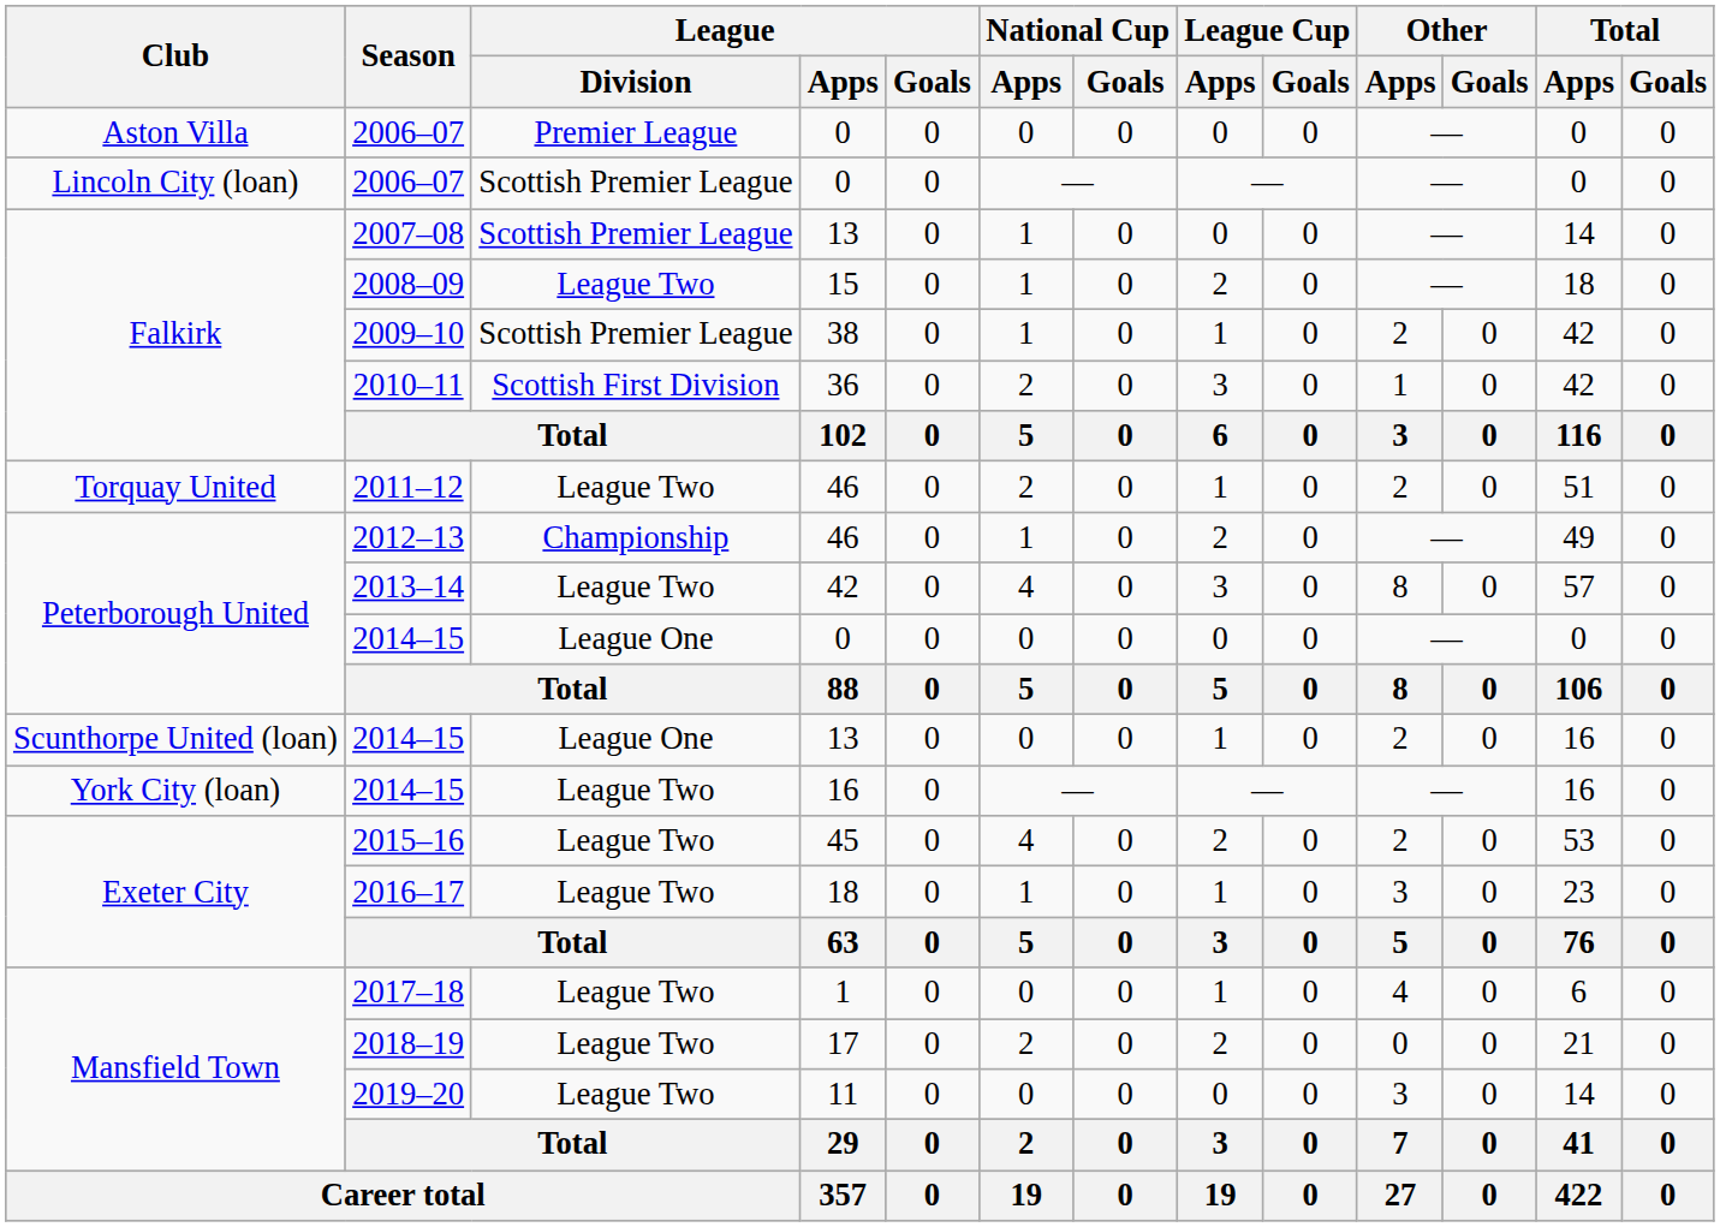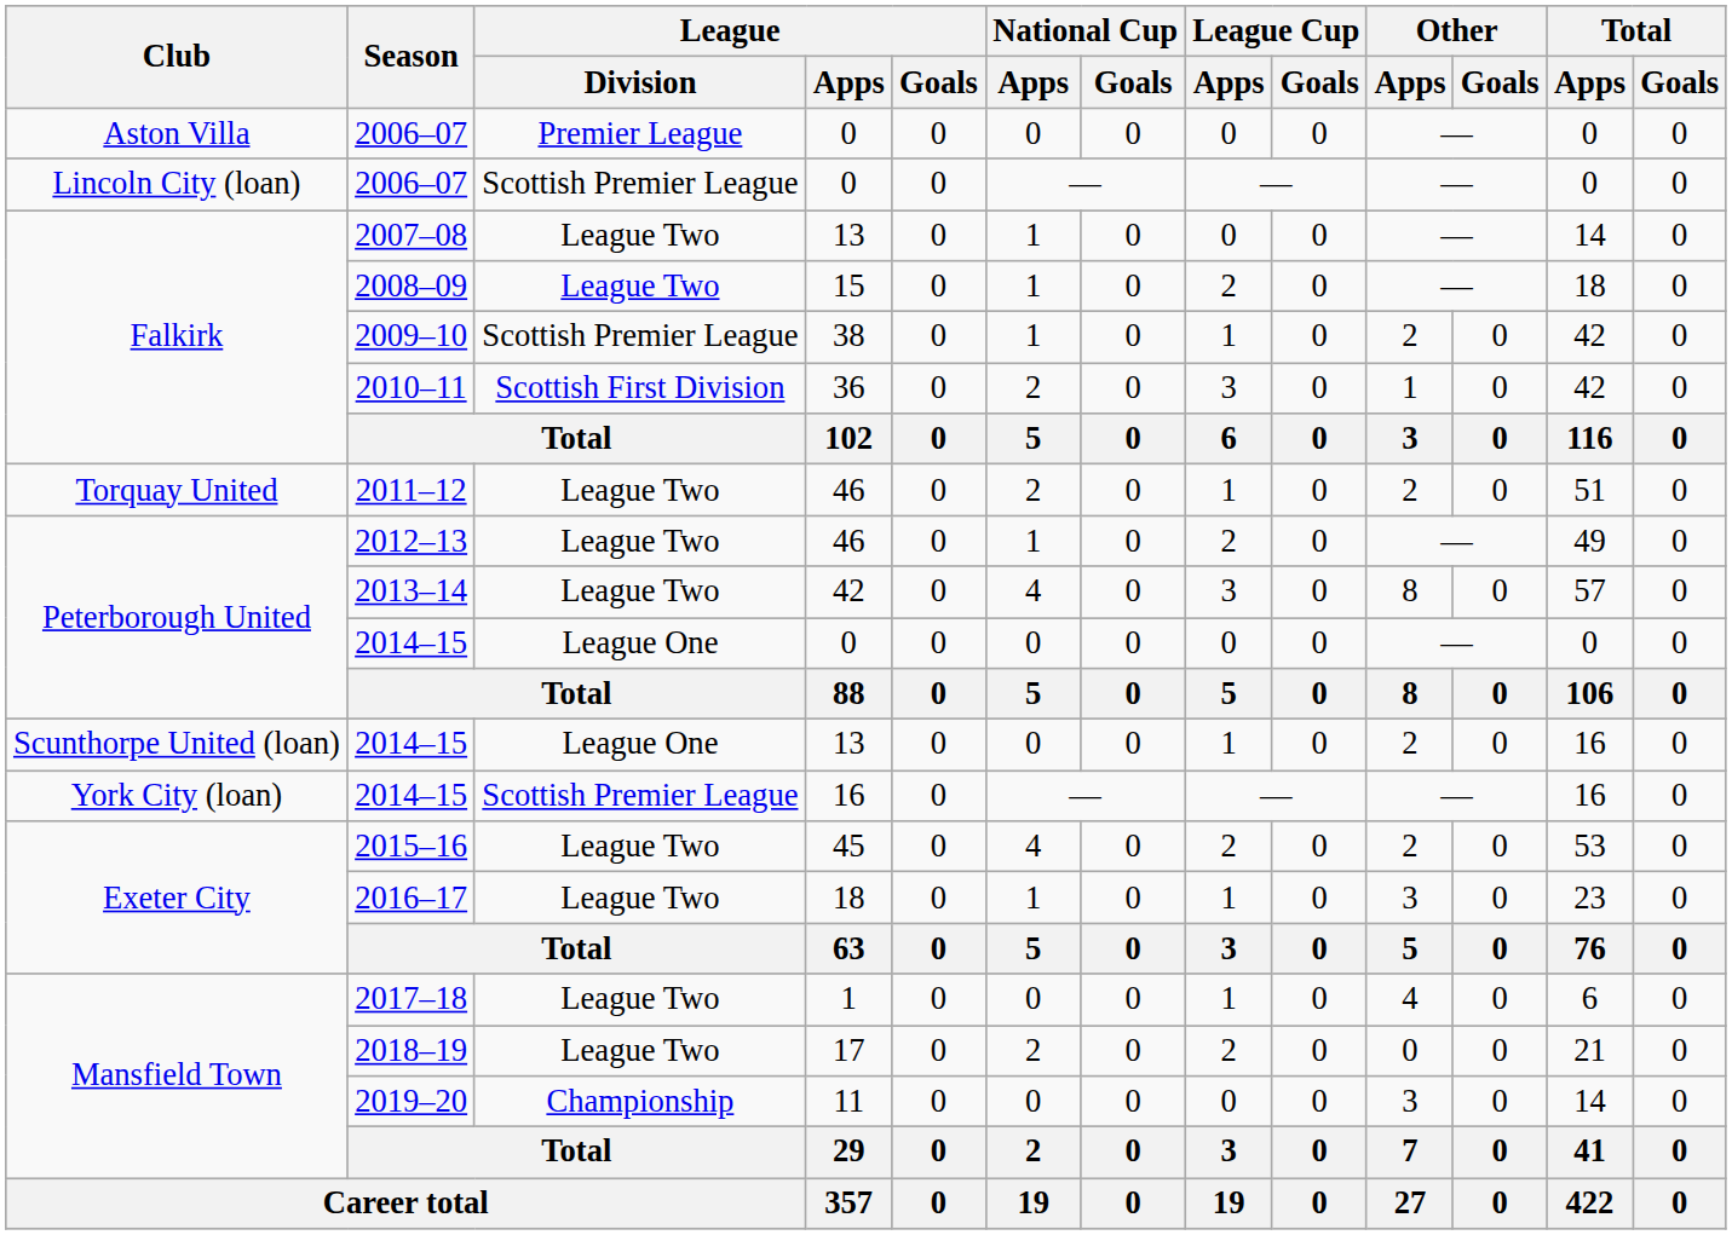 <table class=wikitable style=text-align:center>
 <tr>
 <th rowspan=2>Club</th>
 <th rowspan=2>Season</th>
 <th colspan=3>League</th>
 <th colspan=2>National Cup</th>
 <th colspan=2>League Cup</th>
 <th colspan=2>Other</th>
 <th colspan=2>Total</th>
 </tr>
 <tr>
 <th>Division</th>
 <th>Apps</th>
 <th>Goals</th>
 <th>Apps</th>
 <th>Goals</th>
 <th>Apps</th>
 <th>Goals</th>
 <th>Apps</th>
 <th>Goals</th>
 <th>Apps</th>
 <th>Goals</th>
 </tr>
 <tr>
 <td><a href='#'>Aston Villa</a></td>
 <td><a href='#'>2006–07</a></td>
 <td><a href='#'>Premier League</a></td>
 <td>0</td>
 <td>0</td>
 <td>0</td>
 <td>0</td>
 <td>0</td>
 <td>0</td>
 <td colspan=2>—</td>
 <td>0</td>
 <td>0</td>
 </tr>
 <tr>
 <td><a href='#'>Lincoln City</a> (loan)</td>
 <td><a href='#'>2006–07</a></td>
 <td>Scottish Premier League</td>
 <td>0</td>
 <td>0</td>
 <td colspan=2>—</td>
 <td colspan=2>—</td>
 <td colspan=2>—</td>
 <td>0</td>
 <td>0</td>
 </tr>
 <tr>
 <td rowspan=5><a href='#'>Falkirk</a></td>
 <td><a href='#'>2007–08</a></td>
-<td><a href='#'>Scottish Premier League</a></td>
+<td>League Two</td>
 <td>13</td>
 <td>0</td>
 <td>1</td>
 <td>0</td>
 <td>0</td>
 <td>0</td>
 <td colspan=2>—</td>
 <td>14</td>
 <td>0</td>
 </tr>
 <tr>
 <td><a href='#'>2008–09</a></td>
 <td><a href='#'>League Two</a></td>
 <td>15</td>
 <td>0</td>
 <td>1</td>
 <td>0</td>
 <td>2</td>
 <td>0</td>
 <td colspan=2>—</td>
 <td>18</td>
 <td>0</td>
 </tr>
 <tr>
 <td><a href='#'>2009–10</a></td>
 <td>Scottish Premier League</td>
 <td>38</td>
 <td>0</td>
 <td>1</td>
 <td>0</td>
 <td>1</td>
 <td>0</td>
 <td>2</td>
 <td>0</td>
 <td>42</td>
 <td>0</td>
 </tr>
 <tr>
 <td><a href='#'>2010–11</a></td>
 <td><a href='#'>Scottish First Division</a></td>
 <td>36</td>
 <td>0</td>
 <td>2</td>
 <td>0</td>
 <td>3</td>
 <td>0</td>
 <td>1</td>
 <td>0</td>
 <td>42</td>
 <td>0</td>
 </tr>
 <tr>
 <th colspan=2>Total</th>
 <th>102</th>
 <th>0</th>
 <th>5</th>
 <th>0</th>
 <th>6</th>
 <th>0</th>
 <th>3</th>
 <th>0</th>
 <th>116</th>
 <th>0</th>
 </tr>
 <tr>
 <td><a href='#'>Torquay United</a></td>
 <td><a href='#'>2011–12</a></td>
 <td>League Two</td>
 <td>46</td>
 <td>0</td>
 <td>2</td>
 <td>0</td>
 <td>1</td>
 <td>0</td>
 <td>2</td>
 <td>0</td>
 <td>51</td>
 <td>0</td>
 </tr>
 <tr>
 <td rowspan=4><a href='#'>Peterborough United</a></td>
 <td><a href='#'>2012–13</a></td>
-<td><a href='#'>Championship</a></td>
+<td>League Two</td>
 <td>46</td>
 <td>0</td>
 <td>1</td>
 <td>0</td>
 <td>2</td>
 <td>0</td>
 <td colspan=2>—</td>
 <td>49</td>
 <td>0</td>
 </tr>
 <tr>
 <td><a href='#'>2013–14</a></td>
 <td>League Two</td>
 <td>42</td>
 <td>0</td>
 <td>4</td>
 <td>0</td>
 <td>3</td>
 <td>0</td>
 <td>8</td>
 <td>0</td>
 <td>57</td>
 <td>0</td>
 </tr>
 <tr>
 <td><a href='#'>2014–15</a></td>
 <td>League One</td>
 <td>0</td>
 <td>0</td>
 <td>0</td>
 <td>0</td>
 <td>0</td>
 <td>0</td>
 <td colspan=2>—</td>
 <td>0</td>
 <td>0</td>
 </tr>
 <tr>
 <th colspan=2>Total</th>
 <th>88</th>
 <th>0</th>
 <th>5</th>
 <th>0</th>
 <th>5</th>
 <th>0</th>
 <th>8</th>
 <th>0</th>
 <th>106</th>
 <th>0</th>
 </tr>
 <tr>
 <td><a href='#'>Scunthorpe United</a> (loan)</td>
 <td><a href='#'>2014–15</a></td>
 <td>League One</td>
 <td>13</td>
 <td>0</td>
 <td>0</td>
 <td>0</td>
 <td>1</td>
 <td>0</td>
 <td>2</td>
 <td>0</td>
 <td>16</td>
 <td>0</td>
 </tr>
 <tr>
 <td><a href='#'>York City</a> (loan)</td>
 <td><a href='#'>2014–15</a></td>
-<td>League Two</td>
+<td><a href='#'>Scottish Premier League</a></td>
 <td>16</td>
 <td>0</td>
 <td colspan=2>—</td>
 <td colspan=2>—</td>
 <td colspan=2>—</td>
 <td>16</td>
 <td>0</td>
 </tr>
 <tr>
 <td rowspan=3><a href='#'>Exeter City</a></td>
 <td><a href='#'>2015–16</a></td>
 <td>League Two</td>
 <td>45</td>
 <td>0</td>
 <td>4</td>
 <td>0</td>
 <td>2</td>
 <td>0</td>
 <td>2</td>
 <td>0</td>
 <td>53</td>
 <td>0</td>
 </tr>
 <tr>
 <td><a href='#'>2016–17</a></td>
 <td>League Two</td>
 <td>18</td>
 <td>0</td>
 <td>1</td>
 <td>0</td>
 <td>1</td>
 <td>0</td>
 <td>3</td>
 <td>0</td>
 <td>23</td>
 <td>0</td>
 </tr>
 <tr>
 <th colspan=2>Total</th>
 <th>63</th>
 <th>0</th>
 <th>5</th>
 <th>0</th>
 <th>3</th>
 <th>0</th>
 <th>5</th>
 <th>0</th>
 <th>76</th>
 <th>0</th>
 </tr>
 <tr>
 <td rowspan=4><a href='#'>Mansfield Town</a></td>
 <td><a href='#'>2017–18</a></td>
 <td>League Two</td>
 <td>1</td>
 <td>0</td>
 <td>0</td>
 <td>0</td>
 <td>1</td>
 <td>0</td>
 <td>4</td>
 <td>0</td>
 <td>6</td>
 <td>0</td>
 </tr>
 <tr>
 <td><a href='#'>2018–19</a></td>
 <td>League Two</td>
 <td>17</td>
 <td>0</td>
 <td>2</td>
 <td>0</td>
 <td>2</td>
 <td>0</td>
 <td>0</td>
 <td>0</td>
 <td>21</td>
 <td>0</td>
 </tr>
 <tr>
 <td><a href='#'>2019–20</a></td>
-<td>League Two</td>
+<td><a href='#'>Championship</a></td>
 <td>11</td>
 <td>0</td>
 <td>0</td>
 <td>0</td>
 <td>0</td>
 <td>0</td>
 <td>3</td>
 <td>0</td>
 <td>14</td>
 <td>0</td>
 </tr>
 <tr>
 <th colspan=2>Total</th>
 <th>29</th>
 <th>0</th>
 <th>2</th>
 <th>0</th>
 <th>3</th>
 <th>0</th>
 <th>7</th>
 <th>0</th>
 <th>41</th>
 <th>0</th>
 </tr>
 <tr>
 <th colspan=3>Career total</th>
 <th>357</th>
 <th>0</th>
 <th>19</th>
 <th>0</th>
 <th>19</th>
 <th>0</th>
 <th>27</th>
 <th>0</th>
 <th>422</th>
 <th>0</th>
 </tr>
 </table>
